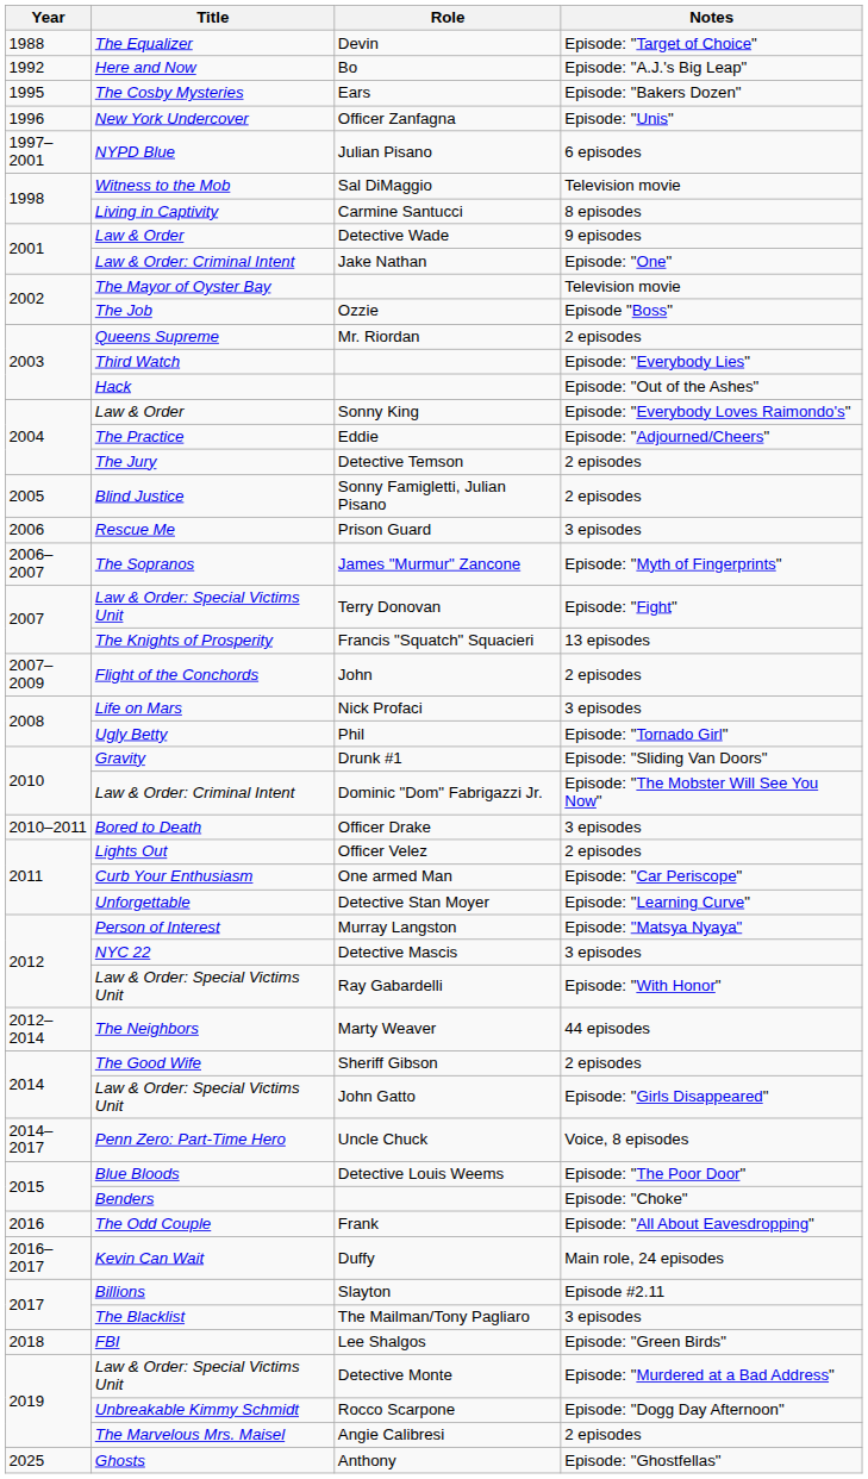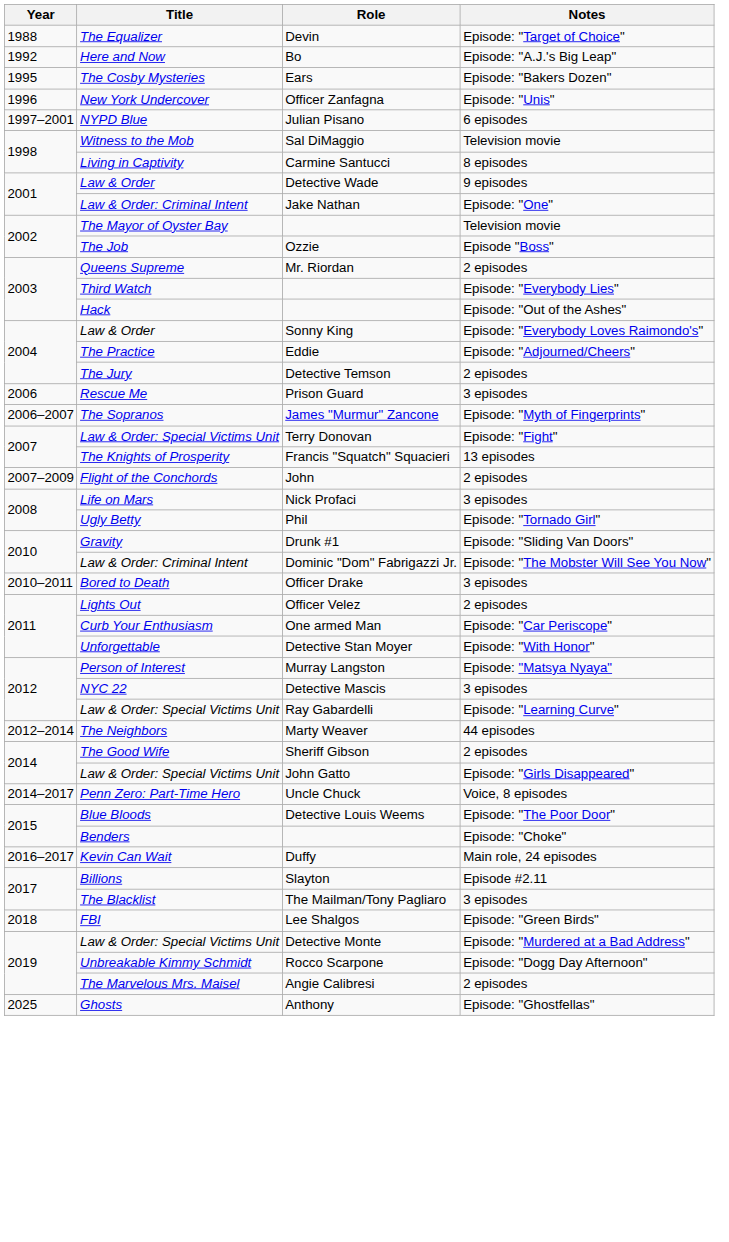 <table class="wikitable sortable">
 <tr>
 <th>Year</th>
 <th>Title</th>
 <th>Role</th>
 <th>Notes</th>
 </tr>
 <tr>
 <td>1988</td>
 <td><em><a href='#'>The Equalizer</a></em></td>
 <td>Devin</td>
 <td>Episode: "<a href='#'>Target of Choice</a>"</td>
 </tr>
 <tr>
 <td>1992</td>
 <td><em><a href='#'>Here and Now</a></em></td>
 <td>Bo</td>
 <td>Episode: "A.J.'s Big Leap"</td>
 </tr>
 <tr>
 <td>1995</td>
 <td><em><a href='#'>The Cosby Mysteries</a></em></td>
 <td>Ears</td>
 <td>Episode: "Bakers Dozen"</td>
 </tr>
 <tr>
 <td>1996</td>
 <td><em><a href='#'>New York Undercover</a></em></td>
 <td>Officer Zanfagna</td>
 <td>Episode: "<a href='#'>Unis</a>"</td>
 </tr>
 <tr>
 <td>1997–2001</td>
 <td><em><a href='#'>NYPD Blue</a></em></td>
 <td>Julian Pisano</td>
 <td>6 episodes</td>
 </tr>
 <tr>
 <td rowspan="2">1998</td>
 <td><em><a href='#'>Witness to the Mob</a></em></td>
 <td>Sal DiMaggio</td>
 <td>Television movie</td>
 </tr>
 <tr>
 <td><em><a href='#'>Living in Captivity</a></em></td>
 <td>Carmine Santucci</td>
 <td>8 episodes</td>
 </tr>
 <tr>
 <td rowspan="2">2001</td>
 <td><em><a href='#'>Law & Order</a></em></td>
 <td>Detective Wade</td>
 <td>9 episodes</td>
 </tr>
 <tr>
 <td><em><a href='#'>Law & Order: Criminal Intent</a></em></td>
 <td>Jake Nathan</td>
 <td>Episode: "<a href='#'>One</a>"</td>
 </tr>
 <tr>
 <td rowspan="2">2002</td>
 <td><em><a href='#'>The Mayor of Oyster Bay</a></em></td>
 <td></td>
 <td>Television movie</td>
 </tr>
 <tr>
 <td><em><a href='#'>The Job</a></em></td>
 <td>Ozzie</td>
 <td>Episode "<a href='#'>Boss</a>"</td>
 </tr>
 <tr>
 <td rowspan="3">2003</td>
 <td><em><a href='#'>Queens Supreme</a></em></td>
 <td>Mr. Riordan</td>
 <td>2 episodes</td>
 </tr>
 <tr>
 <td><em><a href='#'>Third Watch</a></em></td>
 <td></td>
 <td>Episode: "<a href='#'>Everybody Lies</a>"</td>
 </tr>
 <tr>
 <td><a href='#'><em>Hack</em></a></td>
 <td></td>
 <td>Episode: "Out of the Ashes"</td>
 </tr>
 <tr>
 <td rowspan="3">2004</td>
 <td><em>Law & Order</em></td>
 <td>Sonny King</td>
 <td>Episode: "<a href='#'>Everybody Loves Raimondo's</a>"</td>
 </tr>
 <tr>
 <td><em><a href='#'>The Practice</a></em></td>
 <td>Eddie</td>
 <td>Episode: "<a href='#'>Adjourned/Cheers</a>"</td>
 </tr>
 <tr>
 <td><em><a href='#'>The Jury</a></em></td>
 <td>Detective Temson</td>
 <td>2 episodes</td>
 </tr>
 <tr>
-<td>2005</td>
-<td><em><a href='#'>Blind Justice</a></em></td>
-<td>Sonny Famigletti, Julian Pisano</td>
-<td>2 episodes</td>
-</tr>
-<tr>
 <td>2006</td>
 <td><em><a href='#'>Rescue Me</a></em></td>
 <td>Prison Guard</td>
 <td>3 episodes</td>
 </tr>
 <tr>
 <td>2006–2007</td>
 <td><em><a href='#'>The Sopranos</a></em></td>
 <td><a href='#'>James "Murmur" Zancone</a></td>
 <td>Episode: "<a href='#'>Myth of Fingerprints</a>"</td>
 </tr>
 <tr>
 <td rowspan="2">2007</td>
 <td><em><a href='#'>Law & Order: Special Victims Unit</a></em></td>
 <td>Terry Donovan</td>
 <td>Episode: "<a href='#'>Fight</a>"</td>
 </tr>
 <tr>
 <td><em><a href='#'>The Knights of Prosperity</a></em></td>
 <td>Francis "Squatch" Squacieri</td>
 <td>13 episodes</td>
 </tr>
 <tr>
 <td>2007–2009</td>
 <td><em><a href='#'>Flight of the Conchords</a></em></td>
 <td>John</td>
 <td>2 episodes</td>
 </tr>
 <tr>
 <td rowspan="2">2008</td>
 <td><em><a href='#'>Life on Mars</a></em></td>
 <td>Nick Profaci</td>
 <td>3 episodes</td>
 </tr>
 <tr>
 <td><em><a href='#'>Ugly Betty</a></em></td>
 <td>Phil</td>
 <td>Episode: "<a href='#'>Tornado Girl</a>"</td>
 </tr>
 <tr>
 <td rowspan="2">2010</td>
 <td><em><a href='#'>Gravity</a></em></td>
 <td>Drunk #1</td>
 <td>Episode: "Sliding Van Doors"</td>
 </tr>
 <tr>
 <td><em>Law & Order: Criminal Intent</em></td>
 <td>Dominic "Dom" Fabrigazzi Jr.</td>
 <td>Episode: "<a href='#'>The Mobster Will See You Now</a>"</td>
 </tr>
 <tr>
 <td>2010–2011</td>
 <td><em><a href='#'>Bored to Death</a></em></td>
 <td>Officer Drake</td>
 <td>3 episodes</td>
 </tr>
 <tr>
 <td rowspan="3">2011</td>
 <td><em><a href='#'>Lights Out</a></em></td>
 <td>Officer Velez</td>
 <td>2 episodes</td>
 </tr>
 <tr>
 <td><em><a href='#'>Curb Your Enthusiasm</a></em></td>
 <td>One armed Man</td>
 <td>Episode: "<a href='#'>Car Periscope</a>"</td>
 </tr>
 <tr>
 <td><em><a href='#'>Unforgettable</a></em></td>
 <td>Detective Stan Moyer</td>
-<td>Episode: "<a href='#'>Learning Curve</a>"</td>
+<td>Episode: "<a href='#'>With Honor</a>"</td>
 </tr>
 <tr>
 <td rowspan="3">2012</td>
 <td><em><a href='#'>Person of Interest</a></em></td>
 <td>Murray Langston</td>
 <td>Episode: <a href='#'>"Matsya Nyaya"</a></td>
 </tr>
 <tr>
 <td><em><a href='#'>NYC 22</a></em></td>
 <td>Detective Mascis</td>
 <td>3 episodes</td>
 </tr>
 <tr>
 <td><em>Law & Order: Special Victims Unit</em></td>
 <td>Ray Gabardelli</td>
-<td>Episode: "<a href='#'>With Honor</a>"</td>
+<td>Episode: "<a href='#'>Learning Curve</a>"</td>
 </tr>
 <tr>
 <td>2012–2014</td>
 <td><em><a href='#'>The Neighbors</a></em></td>
 <td>Marty Weaver</td>
 <td>44 episodes</td>
 </tr>
 <tr>
 <td rowspan="2">2014</td>
 <td><em><a href='#'>The Good Wife</a></em></td>
 <td>Sheriff Gibson</td>
 <td>2 episodes</td>
 </tr>
 <tr>
 <td><em>Law & Order: Special Victims Unit</em></td>
 <td>John Gatto</td>
 <td>Episode: "<a href='#'>Girls Disappeared</a>"</td>
 </tr>
 <tr>
 <td>2014–2017</td>
 <td><em><a href='#'>Penn Zero: Part-Time Hero</a></em></td>
 <td>Uncle Chuck</td>
 <td>Voice, 8 episodes</td>
 </tr>
 <tr>
 <td rowspan="2">2015</td>
 <td><em><a href='#'>Blue Bloods</a></em></td>
 <td>Detective Louis Weems</td>
 <td>Episode: "<a href='#'>The Poor Door</a>"</td>
 </tr>
 <tr>
 <td><em><a href='#'>Benders</a></em></td>
 <td></td>
 <td>Episode: "Choke"</td>
-</tr>
-<tr>
-<td>2016</td>
-<td><em><a href='#'>The Odd Couple</a></em></td>
-<td>Frank</td>
-<td>Episode: "<a href='#'>All About Eavesdropping</a>"</td>
 </tr>
 <tr>
 <td>2016–2017</td>
 <td><em><a href='#'>Kevin Can Wait</a></em></td>
 <td>Duffy</td>
 <td>Main role, 24 episodes</td>
 </tr>
 <tr>
 <td rowspan="2">2017</td>
 <td><em><a href='#'>Billions</a></em></td>
 <td>Slayton</td>
 <td>Episode #2.11</td>
 </tr>
 <tr>
 <td><em><a href='#'>The Blacklist</a></em></td>
 <td>The Mailman/Tony Pagliaro</td>
 <td>3 episodes</td>
 </tr>
 <tr>
 <td>2018</td>
 <td><em><a href='#'>FBI</a></em></td>
 <td>Lee Shalgos</td>
 <td>Episode: "Green Birds"</td>
 </tr>
 <tr>
 <td rowspan="3">2019</td>
 <td><em>Law & Order: Special Victims Unit</em></td>
 <td>Detective Monte</td>
 <td>Episode: "<a href='#'>Murdered at a Bad Address</a>"</td>
 </tr>
 <tr>
 <td><em><a href='#'>Unbreakable Kimmy Schmidt</a></em></td>
 <td>Rocco Scarpone</td>
 <td>Episode: "Dogg Day Afternoon"</td>
 </tr>
 <tr>
 <td><em><a href='#'>The Marvelous Mrs. Maisel</a></em></td>
 <td>Angie Calibresi</td>
 <td>2 episodes</td>
 </tr>
 <tr>
 <td>2025</td>
 <td><em><a href='#'>Ghosts</a></em></td>
 <td>Anthony</td>
 <td>Episode: "Ghostfellas"</td>
 </tr>
 </table>
